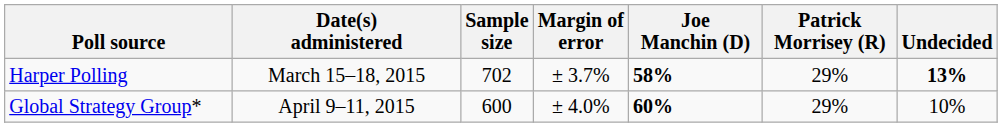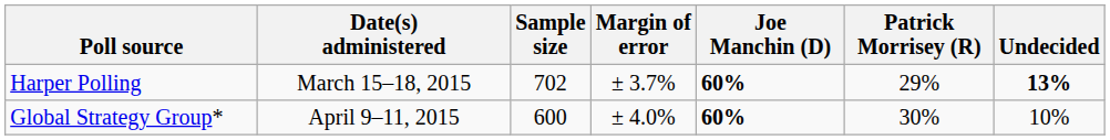 <table class="wikitable">
 <tr valign= bottom>
 <th style="width:175px;">Poll source</th>
 <th style="width:175px;">Date(s)<br>administered</th>
 <th class=small>Sample<br>size</th>
 <th class=small>Margin of<br>error</th>
 <th style="width:100px;">Joe<br>Manchin (D)</th>
 <th style="width:100px;">Patrick<br>Morrisey (R)</th>
 <th>Undecided</th>
 </tr>
 <tr>
 <td><a href='#'>Harper Polling</a></td>
 <td align=center>March 15–18, 2015</td>
 <td align=center>702</td>
 <td align=center>± 3.7%</td>
-<td><strong>58%</strong></td>
+<td><strong>60%</strong></td>
 <td align=center>29%</td>
 <td align=center><strong>13%</strong></td>
 </tr>
 <tr>
 <td><a href='#'>Global Strategy Group</a>*</td>
 <td align=center>April 9–11, 2015</td>
 <td align=center>600</td>
 <td align=center>± 4.0%</td>
 <td><strong>60%</strong></td>
-<td align=center>29%</td>
+<td align=center>30%</td>
 <td align=center>10%</td>
 </tr>
 </table>
